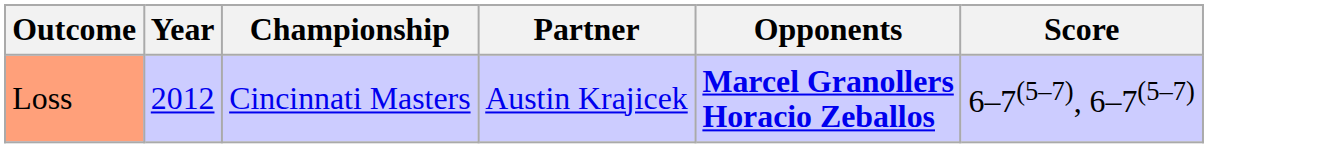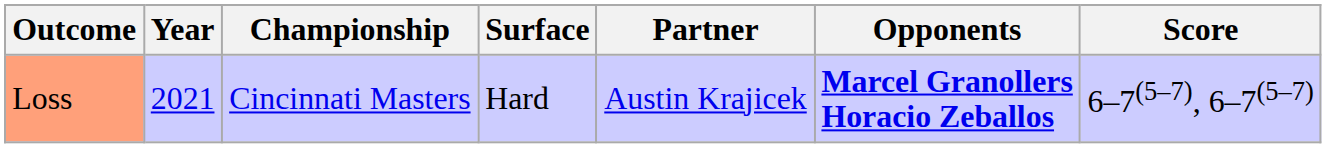 <table class="sortable wikitable">
 <tr>
 <th>Outcome</th>
 <th>Year</th>
 <th>Championship</th>
+<th>Surface</th>
 <th>Partner</th>
 <th>Opponents</th>
 <th class="unsortable">Score</th>
 </tr>
 <tr style="background:#ccf;">
 <td bgcolor=FFA07A>Loss</td>
-<td><a href='#'>2012</a></td>
+<td><a href='#'>2021</a></td>
 <td><a href='#'>Cincinnati Masters</a></td>
+<td>Hard</td>
 <td> <a href='#'>Austin Krajicek</a></td>
 <td><strong> <a href='#'>Marcel Granollers</a> <br>  <a href='#'>Horacio Zeballos</a></strong></td>
 <td>6–7<sup>(5–7)</sup>, 6–7<sup>(5–7)</sup></td>
 </tr>
 </table>
